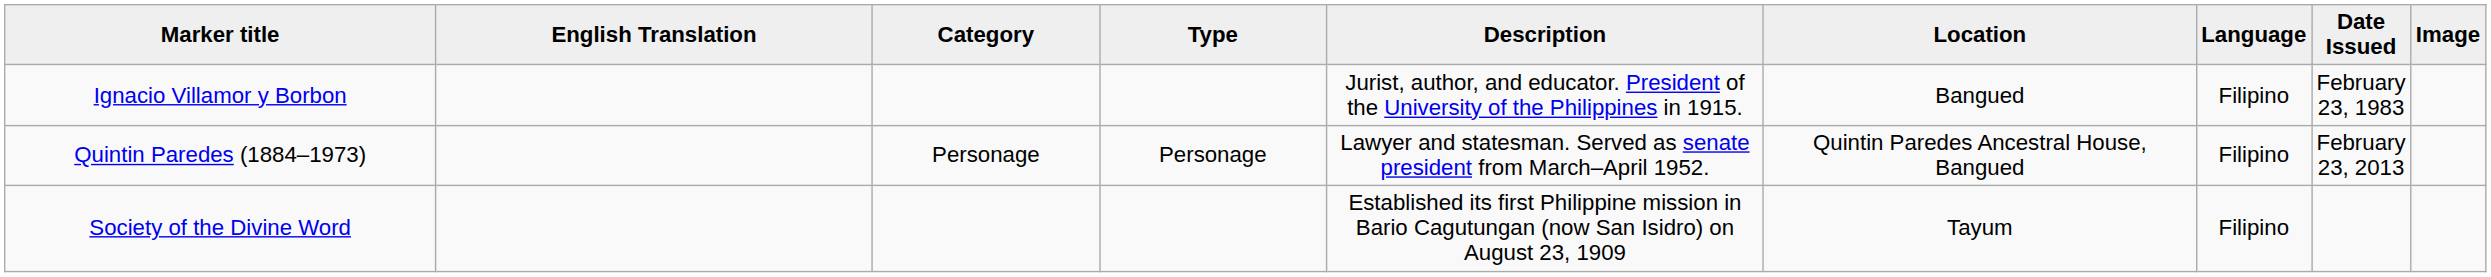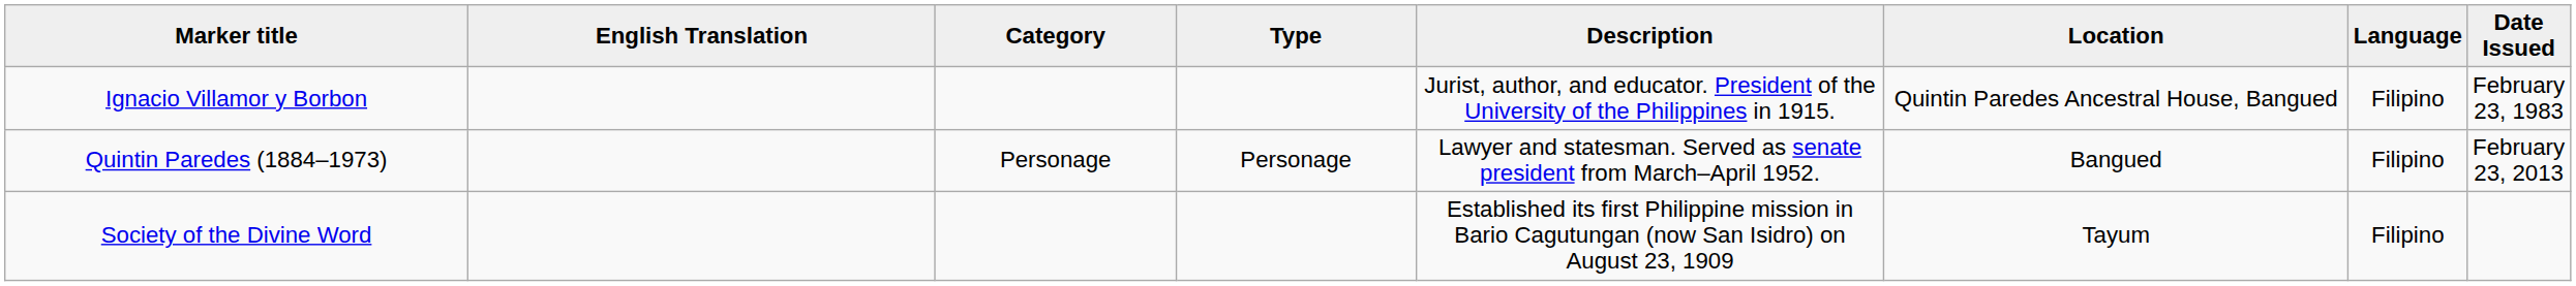 <table class="wikitable" style="width:90%; text-align:center;">
 <tr>
 <th style="width:20%; background:#efefef;">Marker title</th>
 <th style="width:20%; background:#efefef;">English Translation</th>
 <th style="width:10%; background:#efefef;">Category</th>
 <th style="width:10%; background:#efefef;">Type</th>
 <th style="width:20%; background:#efefef;">Description</th>
 <th style="width:20%; background:#efefef;">Location</th>
 <th style="width:10%; background:#efefef;">Language</th>
 <th style="width:10%; background:#efefef;">Date Issued</th>
-<th style="width:10%; background:#efefef;">Image</th>
 </tr>
 <tr>
 <td><a href='#'>Ignacio Villamor y Borbon</a></td>
 <td></td>
 <td></td>
 <td></td>
 <td>Jurist, author, and educator. <a href='#'>President</a> of the <a href='#'>University of the Philippines</a> in 1915.</td>
-<td>Bangued</td>
+<td>Quintin Paredes Ancestral House, Bangued</td>
 <td>Filipino</td>
 <td>February 23, 1983</td>
-<td></td>
 </tr>
 <tr>
 <td><a href='#'>Quintin Paredes</a> (1884–1973)</td>
 <td></td>
 <td>Personage</td>
 <td>Personage</td>
 <td>Lawyer and statesman. Served as <a href='#'>senate president</a> from March–April 1952.</td>
-<td>Quintin Paredes Ancestral House, Bangued</td>
+<td>Bangued</td>
 <td>Filipino</td>
 <td>February 23, 2013</td>
-<td></td>
 </tr>
 <tr>
 <td><a href='#'>Society of the Divine Word</a></td>
 <td></td>
 <td></td>
 <td></td>
 <td>Established its first Philippine mission in Bario Cagutungan (now San Isidro) on August 23, 1909</td>
 <td>Tayum</td>
 <td>Filipino</td>
 <td></td>
-<td></td>
 </tr>
 </table>
